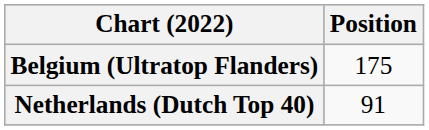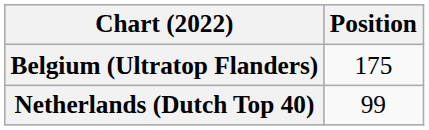 <table class="wikitable sortable plainrowheaders" style="text-align:center">
 <tr>
 <th scope="col">Chart (2022)</th>
 <th scope="col">Position</th>
 </tr>
 <tr>
 <th scope="row">Belgium (Ultratop Flanders)</th>
 <td>175</td>
 </tr>
 <tr>
 <th scope="row">Netherlands (Dutch Top 40)</th>
-<td>91</td>
+<td>99</td>
 </tr>
 </table>
